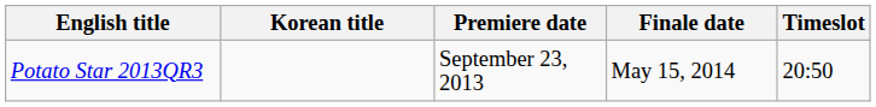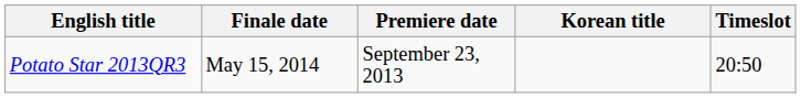 <table class="wikitable sortable" width="100%">
 <tr>
 <th style="width:25%">English title</th>
+<th style="width:20%">Finale date</th>
+<th style="width:20%">Premiere date</th>
 <th style="width:25%">Korean title</th>
-<th style="width:20%">Premiere date</th>
-<th style="width:20%">Finale date</th>
 <th style="width:10%">Timeslot</th>
 </tr>
 <tr>
 <td><em><a href='#'>Potato Star 2013QR3</a></em></td>
+<td>May 15, 2014</td>
+<td>September 23, 2013</td>
 <td></td>
-<td>September 23, 2013</td>
-<td>May 15, 2014</td>
 <td>20:50</td>
 </tr>
 </table>
